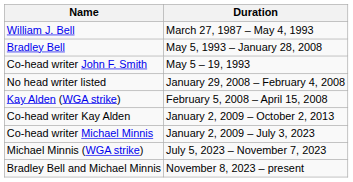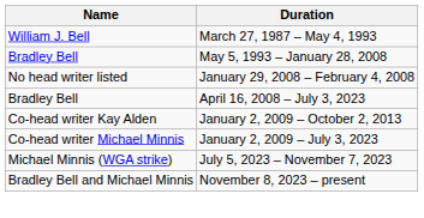 <table class="wikitable">
 <tr>
 <th>Name</th>
 <th>Duration</th>
 </tr>
 <tr>
 <td><a href='#'>William J. Bell</a></td>
 <td>March 27, 1987 – May 4, 1993</td>
 </tr>
 <tr>
 <td><a href='#'>Bradley Bell</a></td>
 <td>May 5, 1993 – January 28, 2008</td>
 </tr>
 <tr>
-<td>Co-head writer <a href='#'>John F. Smith</a></td>
-<td>May 5 – 19, 1993</td>
-</tr>
-<tr>
 <td>No head writer listed</td>
 <td>January 29, 2008 – February 4, 2008</td>
 </tr>
 <tr>
-<td><a href='#'>Kay Alden</a> (<a href='#'>WGA strike</a>)</td>
-<td>February 5, 2008 – April 15, 2008</td>
+<td>Bradley Bell</td>
+<td>April 16, 2008 – July 3, 2023</td>
 </tr>
 <tr>
 <td>Co-head writer Kay Alden</td>
 <td>January 2, 2009 – October 2, 2013</td>
 </tr>
 <tr>
 <td>Co-head writer <a href='#'>Michael Minnis</a></td>
 <td>January 2, 2009 – July 3, 2023</td>
 </tr>
 <tr>
 <td>Michael Minnis (<a href='#'>WGA strike</a>)</td>
 <td>July 5, 2023 – November 7, 2023</td>
 </tr>
 <tr>
 <td>Bradley Bell and Michael Minnis</td>
 <td>November 8, 2023 – present</td>
 </tr>
 </table>
